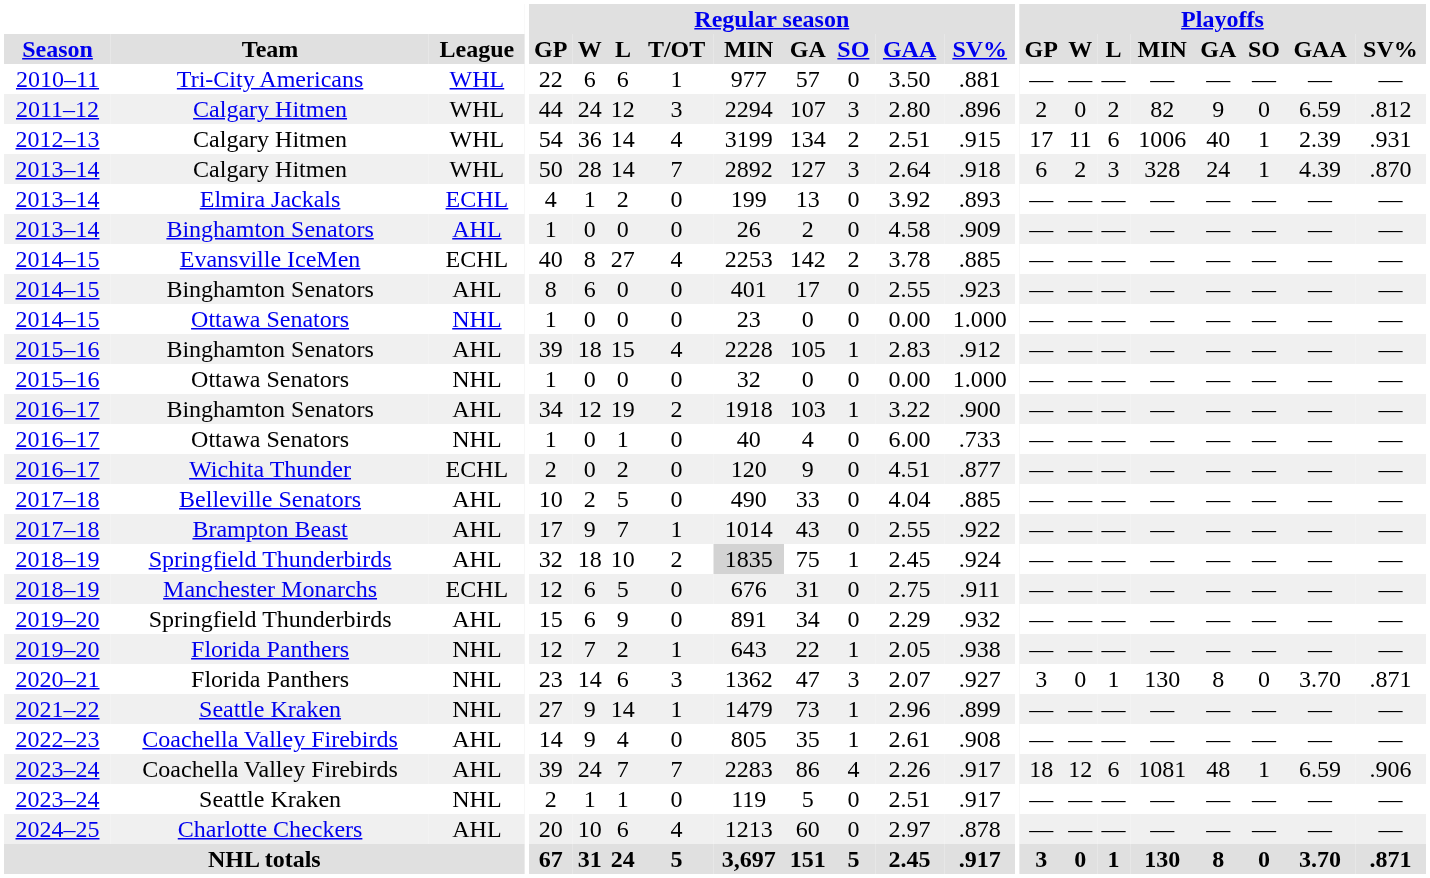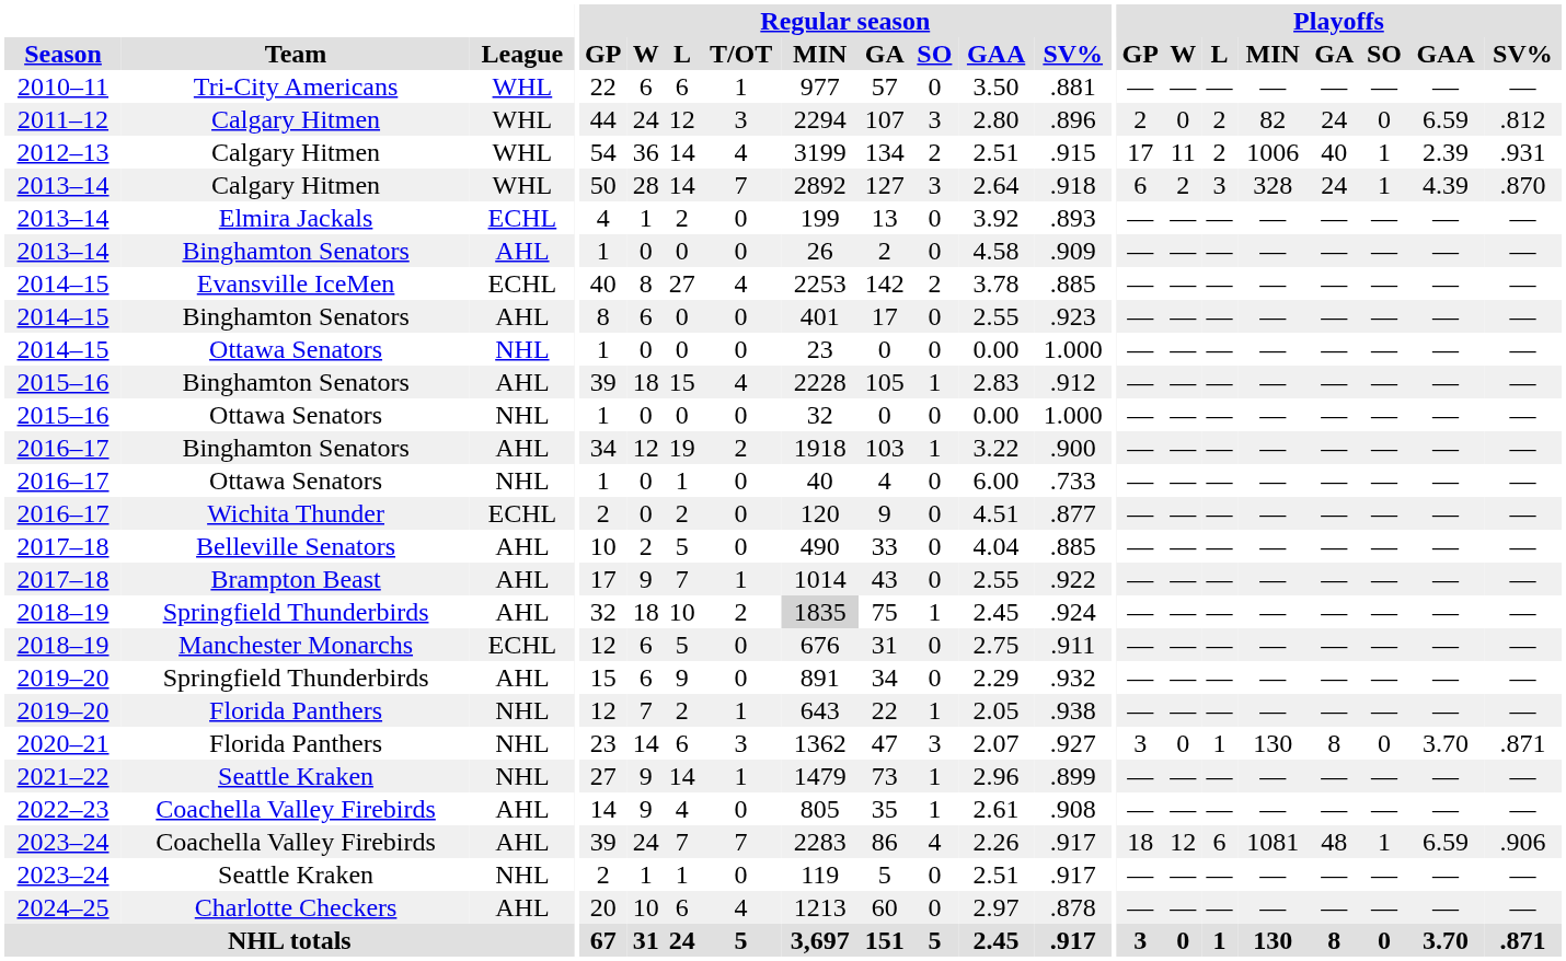 <table border="0" cellpadding="1" cellspacing="0" style="text-align:center; width:75%">
 <tr ALIGN="center" bgcolor="#e0e0e0">
 <th align="center" colspan="3" bgcolor="#ffffff"></th>
 <th align="center" rowspan="99" bgcolor="#ffffff"></th>
 <th align="center" colspan="9" bgcolor="#e0e0e0"><a href='#'>Regular season</a></th>
 <th align="center" rowspan="99" bgcolor="#ffffff"></th>
 <th align="center" colspan="8" bgcolor="#e0e0e0"><a href='#'>Playoffs</a></th>
 </tr>
 <tr ALIGN="center" bgcolor="#e0e0e0">
 <th><a href='#'>Season</a></th>
 <th>Team</th>
 <th>League</th>
 <th>GP</th>
 <th>W</th>
 <th>L</th>
 <th>T/OT</th>
 <th>MIN</th>
 <th>GA</th>
 <th><a href='#'>SO</a></th>
 <th><a href='#'>GAA</a></th>
 <th><a href='#'>SV%</a></th>
 <th>GP</th>
 <th>W</th>
 <th>L</th>
 <th>MIN</th>
 <th>GA</th>
 <th>SO</th>
 <th>GAA</th>
 <th>SV%</th>
 </tr>
 <tr>
 <td><a href='#'>2010–11</a></td>
 <td><a href='#'>Tri-City Americans</a></td>
 <td><a href='#'>WHL</a></td>
 <td>22</td>
 <td>6</td>
 <td>6</td>
 <td>1</td>
 <td>977</td>
 <td>57</td>
 <td>0</td>
 <td>3.50</td>
 <td>.881</td>
 <td>—</td>
 <td>—</td>
 <td>—</td>
 <td>—</td>
 <td>—</td>
 <td>—</td>
 <td>—</td>
 <td>—</td>
 </tr>
 <tr bgcolor="#f0f0f0">
 <td><a href='#'>2011–12</a></td>
 <td><a href='#'>Calgary Hitmen</a></td>
 <td>WHL</td>
 <td>44</td>
 <td>24</td>
 <td>12</td>
 <td>3</td>
 <td>2294</td>
 <td>107</td>
 <td>3</td>
 <td>2.80</td>
 <td>.896</td>
 <td>2</td>
 <td>0</td>
 <td>2</td>
 <td>82</td>
-<td>9</td>
+<td>24</td>
 <td>0</td>
 <td>6.59</td>
 <td>.812</td>
 </tr>
 <tr>
 <td><a href='#'>2012–13</a></td>
 <td>Calgary Hitmen</td>
 <td>WHL</td>
 <td>54</td>
 <td>36</td>
 <td>14</td>
 <td>4</td>
 <td>3199</td>
 <td>134</td>
 <td>2</td>
 <td>2.51</td>
 <td>.915</td>
 <td>17</td>
 <td>11</td>
-<td>6</td>
+<td>2</td>
 <td>1006</td>
 <td>40</td>
 <td>1</td>
 <td>2.39</td>
 <td>.931</td>
 </tr>
 <tr bgcolor="#f0f0f0">
 <td><a href='#'>2013–14</a></td>
 <td>Calgary Hitmen</td>
 <td>WHL</td>
 <td>50</td>
 <td>28</td>
 <td>14</td>
 <td>7</td>
 <td>2892</td>
 <td>127</td>
 <td>3</td>
 <td>2.64</td>
 <td>.918</td>
 <td>6</td>
 <td>2</td>
 <td>3</td>
 <td>328</td>
 <td>24</td>
 <td>1</td>
 <td>4.39</td>
 <td>.870</td>
 </tr>
 <tr>
 <td><a href='#'>2013–14</a></td>
 <td><a href='#'>Elmira Jackals</a></td>
 <td><a href='#'>ECHL</a></td>
 <td>4</td>
 <td>1</td>
 <td>2</td>
 <td>0</td>
 <td>199</td>
 <td>13</td>
 <td>0</td>
 <td>3.92</td>
 <td>.893</td>
 <td>—</td>
 <td>—</td>
 <td>—</td>
 <td>—</td>
 <td>—</td>
 <td>—</td>
 <td>—</td>
 <td>—</td>
 </tr>
 <tr bgcolor="#f0f0f0">
 <td><a href='#'>2013–14</a></td>
 <td><a href='#'>Binghamton Senators</a></td>
 <td><a href='#'>AHL</a></td>
 <td>1</td>
 <td>0</td>
 <td>0</td>
 <td>0</td>
 <td>26</td>
 <td>2</td>
 <td>0</td>
 <td>4.58</td>
 <td>.909</td>
 <td>—</td>
 <td>—</td>
 <td>—</td>
 <td>—</td>
 <td>—</td>
 <td>—</td>
 <td>—</td>
 <td>—</td>
 </tr>
 <tr>
 <td><a href='#'>2014–15</a></td>
 <td><a href='#'>Evansville IceMen</a></td>
 <td>ECHL</td>
 <td>40</td>
 <td>8</td>
 <td>27</td>
 <td>4</td>
 <td>2253</td>
 <td>142</td>
 <td>2</td>
 <td>3.78</td>
 <td>.885</td>
 <td>—</td>
 <td>—</td>
 <td>—</td>
 <td>—</td>
 <td>—</td>
 <td>—</td>
 <td>—</td>
 <td>—</td>
 </tr>
 <tr bgcolor="#f0f0f0">
 <td><a href='#'>2014–15</a></td>
 <td>Binghamton Senators</td>
 <td>AHL</td>
 <td>8</td>
 <td>6</td>
 <td>0</td>
 <td>0</td>
 <td>401</td>
 <td>17</td>
 <td>0</td>
 <td>2.55</td>
 <td>.923</td>
 <td>—</td>
 <td>—</td>
 <td>—</td>
 <td>—</td>
 <td>—</td>
 <td>—</td>
 <td>—</td>
 <td>—</td>
 </tr>
 <tr>
 <td><a href='#'>2014–15</a></td>
 <td><a href='#'>Ottawa Senators</a></td>
 <td><a href='#'>NHL</a></td>
 <td>1</td>
 <td>0</td>
 <td>0</td>
 <td>0</td>
 <td>23</td>
 <td>0</td>
 <td>0</td>
 <td>0.00</td>
 <td>1.000</td>
 <td>—</td>
 <td>—</td>
 <td>—</td>
 <td>—</td>
 <td>—</td>
 <td>—</td>
 <td>—</td>
 <td>—</td>
 </tr>
 <tr bgcolor="#f0f0f0">
 <td><a href='#'>2015–16</a></td>
 <td>Binghamton Senators</td>
 <td>AHL</td>
 <td>39</td>
 <td>18</td>
 <td>15</td>
 <td>4</td>
 <td>2228</td>
 <td>105</td>
 <td>1</td>
 <td>2.83</td>
 <td>.912</td>
 <td>—</td>
 <td>—</td>
 <td>—</td>
 <td>—</td>
 <td>—</td>
 <td>—</td>
 <td>—</td>
 <td>—</td>
 </tr>
 <tr>
 <td><a href='#'>2015–16</a></td>
 <td>Ottawa Senators</td>
 <td>NHL</td>
 <td>1</td>
 <td>0</td>
 <td>0</td>
 <td>0</td>
 <td>32</td>
 <td>0</td>
 <td>0</td>
 <td>0.00</td>
 <td>1.000</td>
 <td>—</td>
 <td>—</td>
 <td>—</td>
 <td>—</td>
 <td>—</td>
 <td>—</td>
 <td>—</td>
 <td>—</td>
 </tr>
 <tr bgcolor="#f0f0f0">
 <td><a href='#'>2016–17</a></td>
 <td>Binghamton Senators</td>
 <td>AHL</td>
 <td>34</td>
 <td>12</td>
 <td>19</td>
 <td>2</td>
 <td>1918</td>
 <td>103</td>
 <td>1</td>
 <td>3.22</td>
 <td>.900</td>
 <td>—</td>
 <td>—</td>
 <td>—</td>
 <td>—</td>
 <td>—</td>
 <td>—</td>
 <td>—</td>
 <td>—</td>
 </tr>
 <tr>
 <td><a href='#'>2016–17</a></td>
 <td>Ottawa Senators</td>
 <td>NHL</td>
 <td>1</td>
 <td>0</td>
 <td>1</td>
 <td>0</td>
 <td>40</td>
 <td>4</td>
 <td>0</td>
 <td>6.00</td>
 <td>.733</td>
 <td>—</td>
 <td>—</td>
 <td>—</td>
 <td>—</td>
 <td>—</td>
 <td>—</td>
 <td>—</td>
 <td>—</td>
 </tr>
 <tr bgcolor="#f0f0f0">
 <td><a href='#'>2016–17</a></td>
 <td><a href='#'>Wichita Thunder</a></td>
 <td>ECHL</td>
 <td>2</td>
 <td>0</td>
 <td>2</td>
 <td>0</td>
 <td>120</td>
 <td>9</td>
 <td>0</td>
 <td>4.51</td>
 <td>.877</td>
 <td>—</td>
 <td>—</td>
 <td>—</td>
 <td>—</td>
 <td>—</td>
 <td>—</td>
 <td>—</td>
 <td>—</td>
 </tr>
 <tr>
 <td><a href='#'>2017–18</a></td>
 <td><a href='#'>Belleville Senators</a></td>
 <td>AHL</td>
 <td>10</td>
 <td>2</td>
 <td>5</td>
 <td>0</td>
 <td>490</td>
 <td>33</td>
 <td>0</td>
 <td>4.04</td>
 <td>.885</td>
 <td>—</td>
 <td>—</td>
 <td>—</td>
 <td>—</td>
 <td>—</td>
 <td>—</td>
 <td>—</td>
 <td>—</td>
 </tr>
 <tr bgcolor="#f0f0f0">
 <td><a href='#'>2017–18</a></td>
 <td><a href='#'>Brampton Beast</a></td>
 <td>AHL</td>
 <td>17</td>
 <td>9</td>
 <td>7</td>
 <td>1</td>
 <td>1014</td>
 <td>43</td>
 <td>0</td>
 <td>2.55</td>
 <td>.922</td>
 <td>—</td>
 <td>—</td>
 <td>—</td>
 <td>—</td>
 <td>—</td>
 <td>—</td>
 <td>—</td>
 <td>—</td>
 </tr>
 <tr>
 <td><a href='#'>2018–19</a></td>
 <td><a href='#'>Springfield Thunderbirds</a></td>
 <td>AHL</td>
 <td>32</td>
 <td>18</td>
 <td>10</td>
 <td>2</td>
 <td style="background: lightgrey;">1835</td>
 <td>75</td>
 <td>1</td>
 <td>2.45</td>
 <td>.924</td>
 <td>—</td>
 <td>—</td>
 <td>—</td>
 <td>—</td>
 <td>—</td>
 <td>—</td>
 <td>—</td>
 <td>—</td>
 </tr>
 <tr bgcolor="#f0f0f0">
 <td><a href='#'>2018–19</a></td>
 <td><a href='#'>Manchester Monarchs</a></td>
 <td>ECHL</td>
 <td>12</td>
 <td>6</td>
 <td>5</td>
 <td>0</td>
 <td>676</td>
 <td>31</td>
 <td>0</td>
 <td>2.75</td>
 <td>.911</td>
 <td>—</td>
 <td>—</td>
 <td>—</td>
 <td>—</td>
 <td>—</td>
 <td>—</td>
 <td>—</td>
 <td>—</td>
 </tr>
 <tr>
 <td><a href='#'>2019–20</a></td>
 <td>Springfield Thunderbirds</td>
 <td>AHL</td>
 <td>15</td>
 <td>6</td>
 <td>9</td>
 <td>0</td>
 <td>891</td>
 <td>34</td>
 <td>0</td>
 <td>2.29</td>
 <td>.932</td>
 <td>—</td>
 <td>—</td>
 <td>—</td>
 <td>—</td>
 <td>—</td>
 <td>—</td>
 <td>—</td>
 <td>—</td>
 </tr>
 <tr bgcolor="#f0f0f0">
 <td><a href='#'>2019–20</a></td>
 <td><a href='#'>Florida Panthers</a></td>
 <td>NHL</td>
 <td>12</td>
 <td>7</td>
 <td>2</td>
 <td>1</td>
 <td>643</td>
 <td>22</td>
 <td>1</td>
 <td>2.05</td>
 <td>.938</td>
 <td>—</td>
 <td>—</td>
 <td>—</td>
 <td>—</td>
 <td>—</td>
 <td>—</td>
 <td>—</td>
 <td>—</td>
 </tr>
 <tr>
 <td><a href='#'>2020–21</a></td>
 <td>Florida Panthers</td>
 <td>NHL</td>
 <td>23</td>
 <td>14</td>
 <td>6</td>
 <td>3</td>
 <td>1362</td>
 <td>47</td>
 <td>3</td>
 <td>2.07</td>
 <td>.927</td>
 <td>3</td>
 <td>0</td>
 <td>1</td>
 <td>130</td>
 <td>8</td>
 <td>0</td>
 <td>3.70</td>
 <td>.871</td>
 </tr>
 <tr bgcolor="#f0f0f0">
 <td><a href='#'>2021–22</a></td>
 <td><a href='#'>Seattle Kraken</a></td>
 <td>NHL</td>
 <td>27</td>
 <td>9</td>
 <td>14</td>
 <td>1</td>
 <td>1479</td>
 <td>73</td>
 <td>1</td>
 <td>2.96</td>
 <td>.899</td>
 <td>—</td>
 <td>—</td>
 <td>—</td>
 <td>—</td>
 <td>—</td>
 <td>—</td>
 <td>—</td>
 <td>—</td>
 </tr>
 <tr>
 <td><a href='#'>2022–23</a></td>
 <td><a href='#'>Coachella Valley Firebirds</a></td>
 <td>AHL</td>
 <td>14</td>
 <td>9</td>
 <td>4</td>
 <td>0</td>
 <td>805</td>
 <td>35</td>
 <td>1</td>
 <td>2.61</td>
 <td>.908</td>
 <td>—</td>
 <td>—</td>
 <td>—</td>
 <td>—</td>
 <td>—</td>
 <td>—</td>
 <td>—</td>
 <td>—</td>
 </tr>
 <tr bgcolor="#f0f0f0">
 <td><a href='#'>2023–24</a></td>
 <td>Coachella Valley Firebirds</td>
 <td>AHL</td>
 <td>39</td>
 <td>24</td>
 <td>7</td>
 <td>7</td>
 <td>2283</td>
 <td>86</td>
 <td>4</td>
 <td>2.26</td>
 <td>.917</td>
 <td>18</td>
 <td>12</td>
 <td>6</td>
 <td>1081</td>
 <td>48</td>
 <td>1</td>
 <td>6.59</td>
 <td>.906</td>
 </tr>
 <tr>
 <td><a href='#'>2023–24</a></td>
 <td>Seattle Kraken</td>
 <td>NHL</td>
 <td>2</td>
 <td>1</td>
 <td>1</td>
 <td>0</td>
 <td>119</td>
 <td>5</td>
 <td>0</td>
 <td>2.51</td>
 <td>.917</td>
 <td>—</td>
 <td>—</td>
 <td>—</td>
 <td>—</td>
 <td>—</td>
 <td>—</td>
 <td>—</td>
 <td>—</td>
 </tr>
 <tr bgcolor="#f0f0f0">
 <td><a href='#'>2024–25</a></td>
 <td><a href='#'>Charlotte Checkers</a></td>
 <td>AHL</td>
 <td>20</td>
 <td>10</td>
 <td>6</td>
 <td>4</td>
 <td>1213</td>
 <td>60</td>
 <td>0</td>
 <td>2.97</td>
 <td>.878</td>
 <td>—</td>
 <td>—</td>
 <td>—</td>
 <td>—</td>
 <td>—</td>
 <td>—</td>
 <td>—</td>
 <td>—</td>
 </tr>
 <tr bgcolor="#e0e0e0">
 <th colspan="3">NHL totals</th>
 <th>67</th>
 <th>31</th>
 <th>24</th>
 <th>5</th>
 <th>3,697</th>
 <th>151</th>
 <th>5</th>
 <th>2.45</th>
 <th>.917</th>
 <th>3</th>
 <th>0</th>
 <th>1</th>
 <th>130</th>
 <th>8</th>
 <th>0</th>
 <th>3.70</th>
 <th>.871</th>
 </tr>
 </table>
